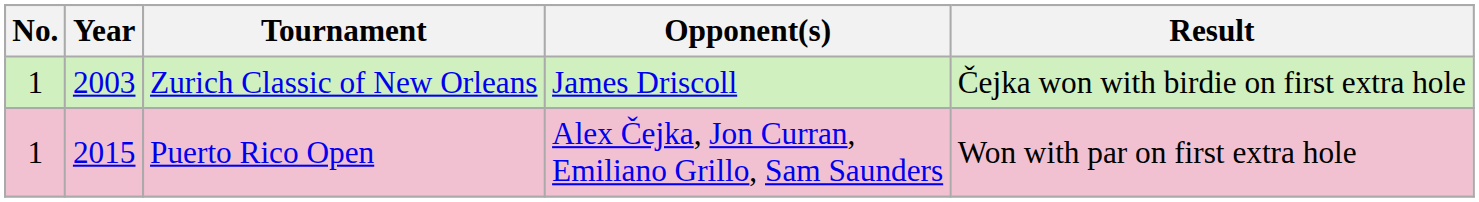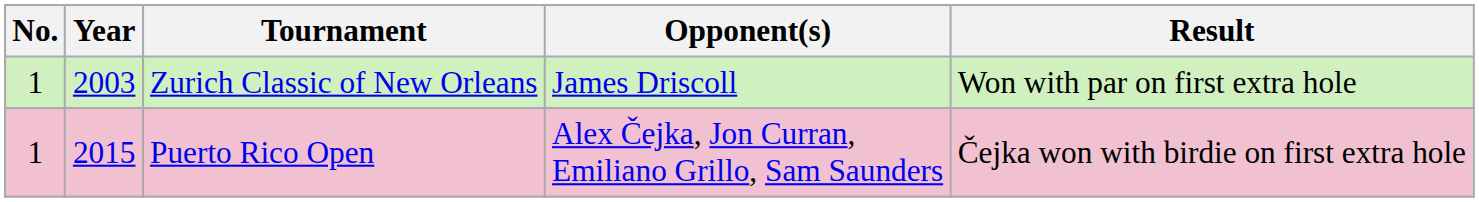 <table class="wikitable" style="font-size:95%;">
 <tr>
 <th>No.</th>
 <th>Year</th>
 <th>Tournament</th>
 <th>Opponent(s)</th>
 <th>Result</th>
 </tr>
 <tr style="background:#D0F0C0;">
 <td align=center>1</td>
 <td><a href='#'>2003</a></td>
 <td><a href='#'>Zurich Classic of New Orleans</a></td>
 <td> <a href='#'>James Driscoll</a></td>
-<td>Čejka won with birdie on first extra hole</td>
+<td>Won with par on first extra hole</td>
 </tr>
 <tr style="background:#F2C1D1;">
 <td align=center>1</td>
 <td><a href='#'>2015</a></td>
 <td><a href='#'>Puerto Rico Open</a></td>
 <td> <a href='#'>Alex Čejka</a>,  <a href='#'>Jon Curran</a>,<br> <a href='#'>Emiliano Grillo</a>,  <a href='#'>Sam Saunders</a></td>
-<td>Won with par on first extra hole</td>
+<td>Čejka won with birdie on first extra hole</td>
 </tr>
 </table>
